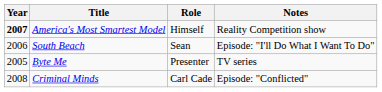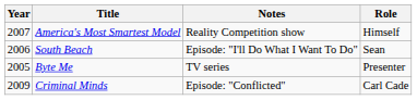 <table class="wikitable">
 <tr>
 <th>Year</th>
 <th>Title</th>
+<th>Notes</th>
 <th>Role</th>
-<th>Notes</th>
 </tr>
 <tr>
-<td><strong>2007</strong></td>
+<td>2007</td>
 <td><em><a href='#'>America's Most Smartest Model</a></em></td>
+<td>Reality Competition show</td>
 <td>Himself</td>
-<td>Reality Competition show</td>
 </tr>
 <tr>
 <td>2006</td>
 <td><em><a href='#'>South Beach</a></em></td>
+<td>Episode: "I'll Do What I Want To Do"</td>
 <td>Sean</td>
-<td>Episode: "I'll Do What I Want To Do"</td>
 </tr>
 <tr>
 <td>2005</td>
 <td><em><a href='#'>Byte Me</a></em></td>
+<td>TV series</td>
 <td>Presenter</td>
-<td>TV series</td>
 </tr>
 <tr>
-<td>2008</td>
+<td>2009</td>
 <td><em><a href='#'>Criminal Minds</a></em></td>
+<td>Episode: "Conflicted"</td>
 <td>Carl Cade</td>
-<td>Episode: "Conflicted"</td>
 </tr>
 </table>
